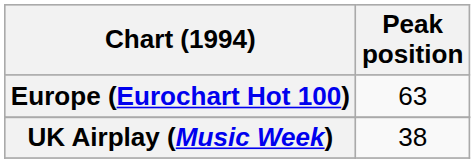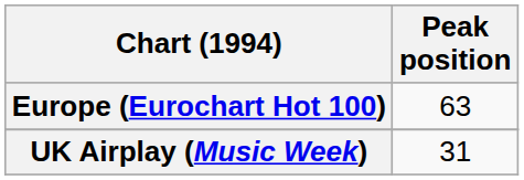 <table class="wikitable sortable plainrowheaders" style="text-align:center">
 <tr>
 <th>Chart (1994)</th>
 <th>Peak<br>position</th>
 </tr>
 <tr>
 <th scope="row">Europe (<a href='#'>Eurochart Hot 100</a>)</th>
 <td>63</td>
 </tr>
 <tr>
 </tr>
 <tr>
 </tr>
 <tr>
 <th scope="row">UK Airplay (<em><a href='#'>Music Week</a></em>)</th>
-<td>38</td>
+<td>31</td>
 </tr>
 </table>
